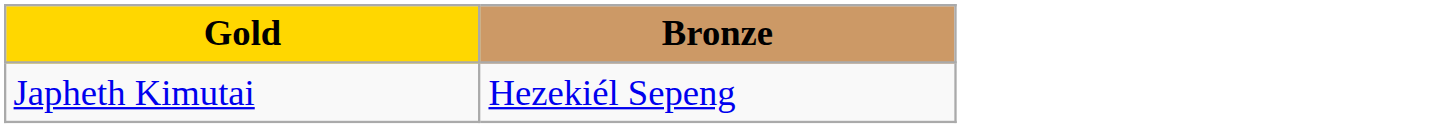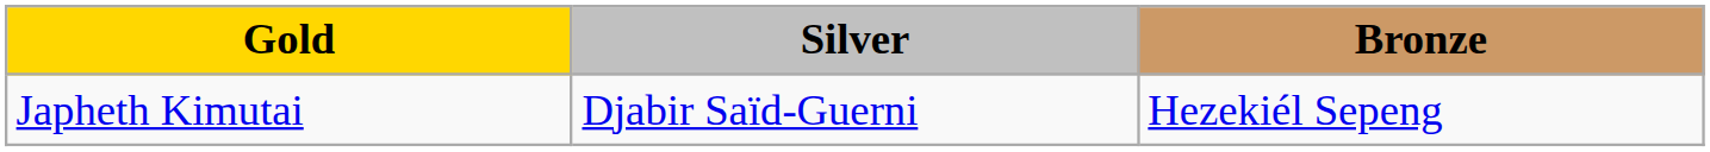 <table class="wikitable" style="text-align:left">
 <tr align="center">
 <td width=200 bgcolor=gold><strong>Gold</strong></td>
+<td width=200 bgcolor=silver><strong>Silver</strong></td>
 <td width=200 bgcolor=CC9966><strong>Bronze</strong></td>
 </tr>
 <tr>
 <td><a href='#'>Japheth Kimutai</a><br><em></em></td>
+<td><a href='#'>Djabir Saïd-Guerni</a><br><em></em></td>
 <td><a href='#'>Hezekiél Sepeng</a><br><em></em></td>
 </tr>
 </table>
